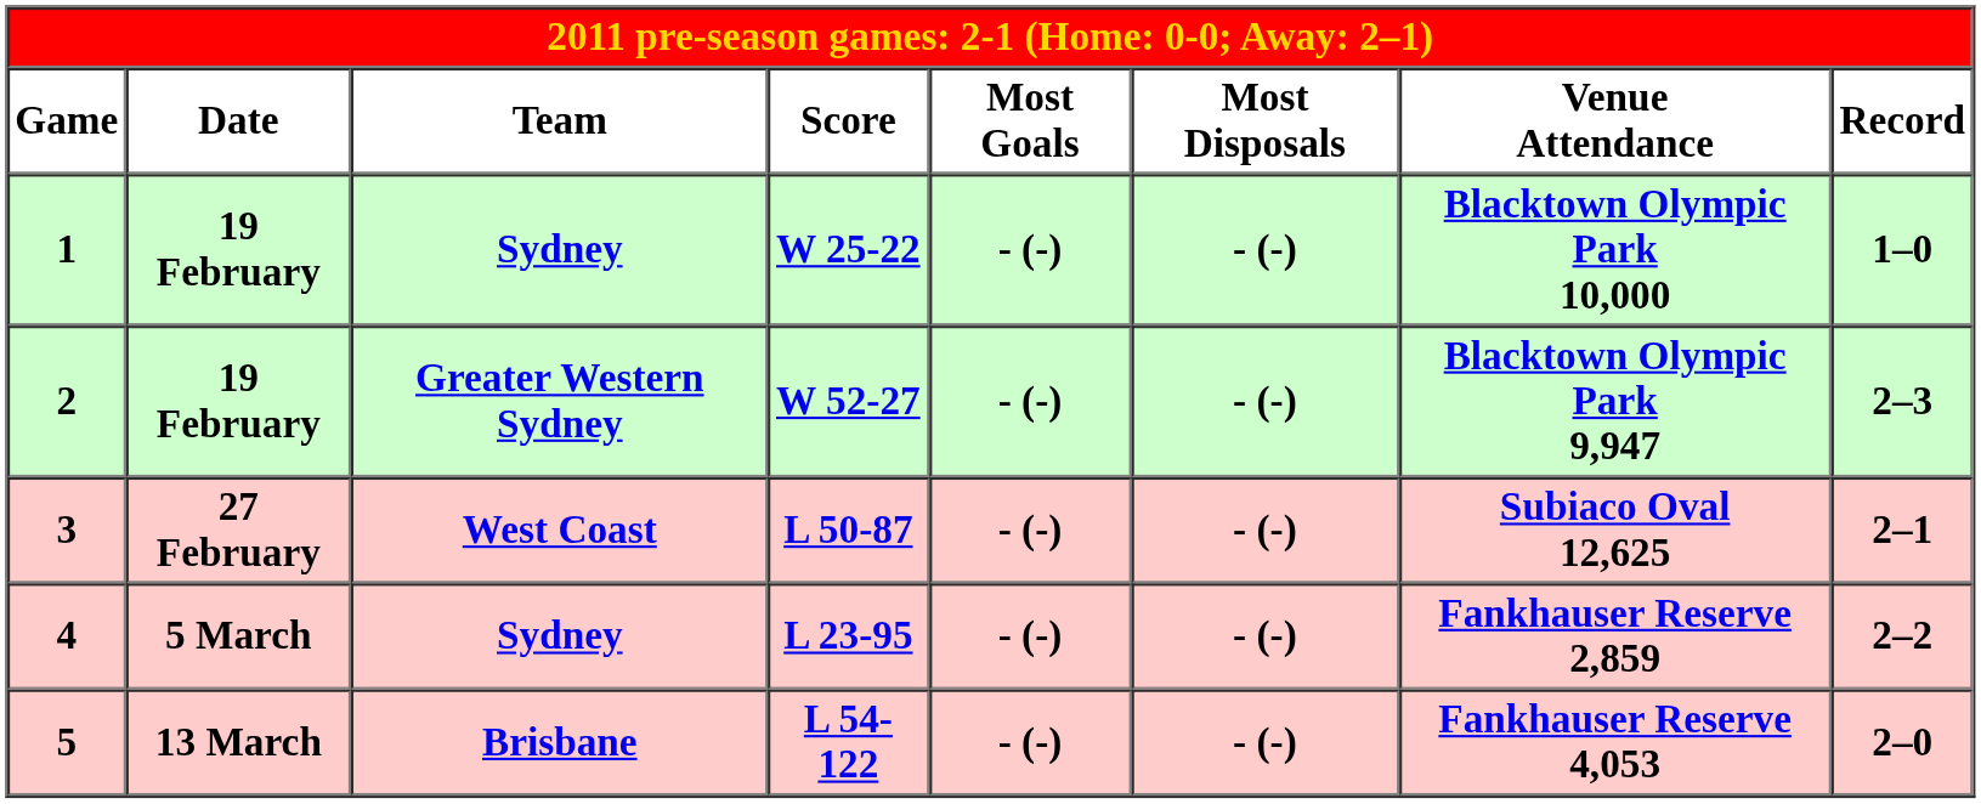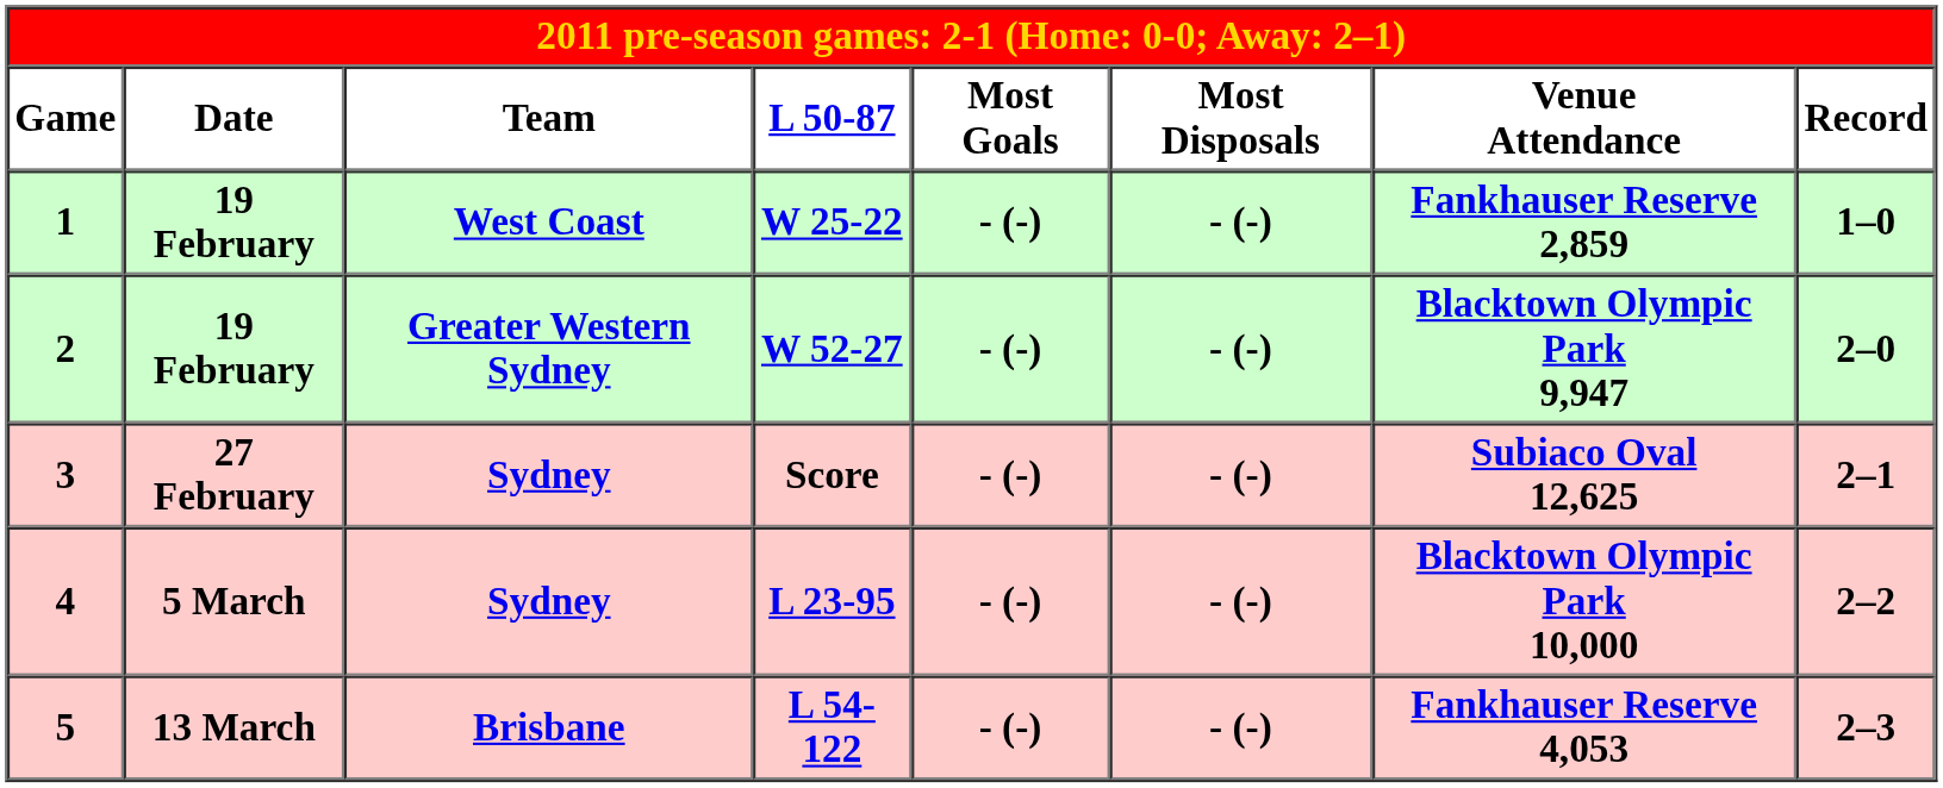 <table border="1" cellpadding="2" cellspacing="0" style="width: 780px;" class="collapsible collapsed">
 <tr style="text-align:center; background:red; color:gold; font-weight:bold">
 <th colspan="8">2011 pre-season games: 2-1 (Home: 0-0; Away: 2–1)</th>
 </tr>
 <tr style="background:; text-align:center; font-weight: bold">
 <td>Game</td>
 <td>Date</td>
 <td>Team</td>
-<td>Score</td>
+<td><a href='#'>L 50-87</a></td>
 <td>Most Goals</td>
 <td>Most Disposals</td>
 <td>Venue<br>Attendance</td>
 <td>Record</td>
 </tr>
 <tr style="background:#cfc; text-align:center; font-weight: bold">
 <td>1</td>
 <td>19 February</td>
-<td><a href='#'>Sydney</a></td>
+<td><a href='#'>West Coast</a></td>
 <td><a href='#'>W 25-22</a></td>
 <td>- (-)</td>
 <td>- (-)</td>
-<td><a href='#'>Blacktown Olympic Park</a><br>10,000</td>
+<td><a href='#'>Fankhauser Reserve</a><br>2,859</td>
 <td>1–0</td>
 </tr>
 <tr style="background:#cfc; text-align:center; font-weight: bold">
 <td>2</td>
 <td>19 February</td>
 <td><a href='#'>Greater Western Sydney</a></td>
 <td><a href='#'>W 52-27</a></td>
 <td>- (-)</td>
 <td>- (-)</td>
 <td><a href='#'>Blacktown Olympic Park</a><br>9,947</td>
-<td>2–3</td>
+<td>2–0</td>
 </tr>
 <tr style="background:#fcc; text-align:center; font-weight: bold">
 <td>3</td>
 <td>27 February</td>
-<td><a href='#'>West Coast</a></td>
-<td><a href='#'>L 50-87</a></td>
+<td><a href='#'>Sydney</a></td>
+<td>Score</td>
 <td>- (-)</td>
 <td>- (-)</td>
 <td><a href='#'>Subiaco Oval</a><br>12,625</td>
 <td>2–1</td>
 </tr>
 <tr style="background:#fcc; text-align:center; font-weight: bold">
 <td>4</td>
 <td>5 March</td>
 <td><a href='#'>Sydney</a></td>
 <td><a href='#'>L 23-95</a></td>
 <td>- (-)</td>
 <td>- (-)</td>
-<td><a href='#'>Fankhauser Reserve</a><br>2,859</td>
+<td><a href='#'>Blacktown Olympic Park</a><br>10,000</td>
 <td>2–2</td>
 </tr>
 <tr style="background:#fcc; text-align:center; font-weight: bold">
 <td>5</td>
 <td>13 March</td>
 <td><a href='#'>Brisbane</a></td>
 <td><a href='#'>L 54-122</a></td>
 <td>- (-)</td>
 <td>- (-)</td>
 <td><a href='#'>Fankhauser Reserve</a><br>4,053</td>
-<td>2–0</td>
+<td>2–3</td>
 </tr>
 </table>
